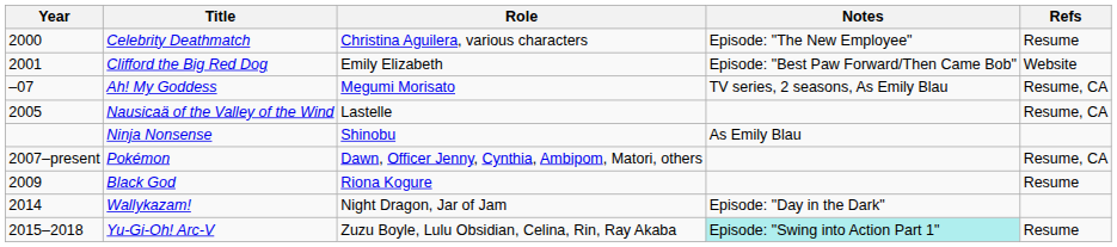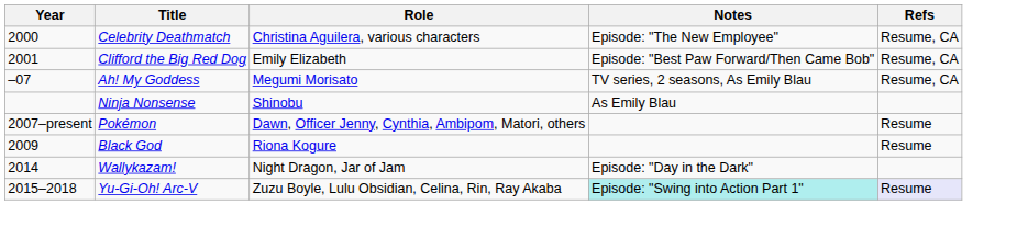 <table class="wikitable sortable">
 <tr>
 <th>Year</th>
 <th>Title</th>
 <th>Role</th>
 <th class="unsortable">Notes</th>
 <th class="unsortable">Refs</th>
 </tr>
 <tr>
 <td>2000</td>
 <td><em><a href='#'>Celebrity Deathmatch</a></em></td>
 <td><a href='#'>Christina Aguilera</a>, various characters</td>
 <td>Episode: "The New Employee"</td>
-<td>Resume</td>
+<td>Resume, CA</td>
 </tr>
 <tr>
 <td>2001</td>
 <td><em><a href='#'>Clifford the Big Red Dog</a></em></td>
 <td>Emily Elizabeth</td>
 <td>Episode: "Best Paw Forward/Then Came Bob"</td>
-<td>Website</td>
+<td>Resume, CA</td>
 </tr>
 <tr>
 <td>–07</td>
 <td><em><a href='#'>Ah! My Goddess</a></em></td>
 <td><a href='#'>Megumi Morisato</a></td>
 <td>TV series, 2 seasons, As Emily Blau</td>
-<td>Resume, CA</td>
-</tr>
-<tr>
-<td>2005</td>
-<td><em><a href='#'>Nausicaä of the Valley of the Wind</a></em></td>
-<td>Lastelle</td>
-<td></td>
 <td>Resume, CA</td>
 </tr>
 <tr>
 <td></td>
 <td><em><a href='#'>Ninja Nonsense</a></em></td>
 <td><a href='#'>Shinobu</a></td>
 <td>As Emily Blau</td>
 <td></td>
 </tr>
 <tr>
 <td>2007–present</td>
 <td><em><a href='#'>Pokémon</a></em></td>
 <td><a href='#'>Dawn</a>, <a href='#'>Officer Jenny</a>, <a href='#'>Cynthia</a>, <a href='#'>Ambipom</a>, Matori, others</td>
 <td></td>
-<td>Resume, CA</td>
+<td>Resume</td>
 </tr>
 <tr>
 <td>2009</td>
 <td><em><a href='#'>Black God</a></em></td>
 <td><a href='#'>Riona Kogure</a></td>
 <td></td>
 <td>Resume</td>
 </tr>
 <tr>
 <td>2014</td>
 <td><em><a href='#'>Wallykazam!</a></em></td>
 <td>Night Dragon, Jar of Jam</td>
 <td>Episode: "Day in the Dark"</td>
 <td></td>
 </tr>
 <tr>
 <td>2015–2018</td>
 <td><em><a href='#'>Yu-Gi-Oh! Arc-V</a></em></td>
 <td>Zuzu Boyle, Lulu Obsidian, Celina, Rin, Ray Akaba</td>
 <td style="background: paleturquoise;">Episode: "Swing into Action Part 1"</td>
-<td>Resume</td>
+<td style="background: lavender;">Resume</td>
 </tr>
 </table>
